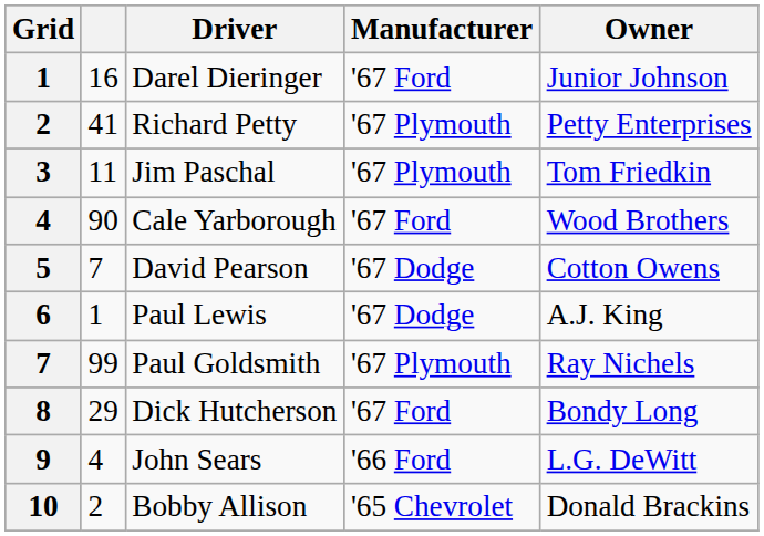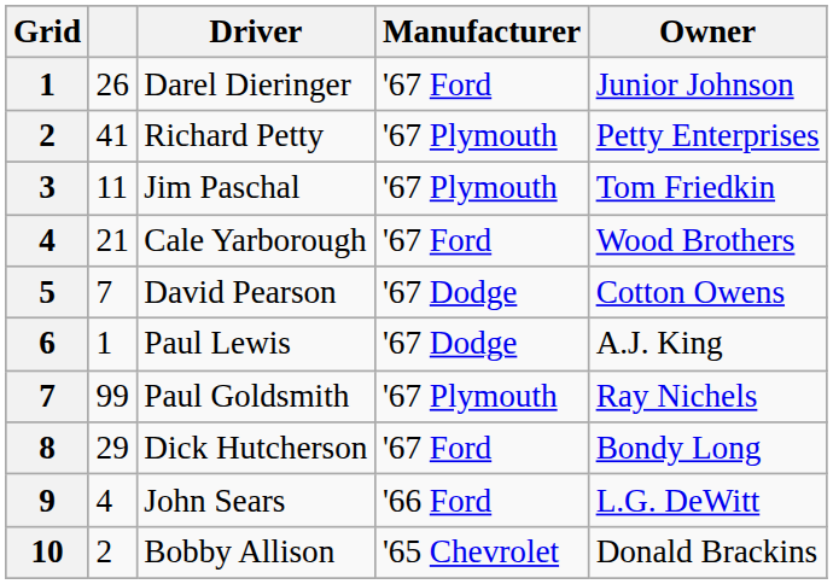 <table class="wikitable">
 <tr>
 <th>Grid</th>
 <th></th>
 <th>Driver</th>
 <th>Manufacturer</th>
 <th>Owner</th>
 </tr>
 <tr>
 <th>1</th>
-<td>16</td>
+<td>26</td>
 <td>Darel Dieringer</td>
 <td>'67 <a href='#'>Ford</a></td>
 <td><a href='#'>Junior Johnson</a></td>
 </tr>
 <tr>
 <th>2</th>
 <td>41</td>
 <td>Richard Petty</td>
 <td>'67 <a href='#'>Plymouth</a></td>
 <td><a href='#'>Petty Enterprises</a></td>
 </tr>
 <tr>
 <th>3</th>
 <td>11</td>
 <td>Jim Paschal</td>
 <td>'67 <a href='#'>Plymouth</a></td>
 <td><a href='#'>Tom Friedkin</a></td>
 </tr>
 <tr>
 <th>4</th>
-<td>90</td>
+<td>21</td>
 <td>Cale Yarborough</td>
 <td>'67 <a href='#'>Ford</a></td>
 <td><a href='#'>Wood Brothers</a></td>
 </tr>
 <tr>
 <th>5</th>
 <td>7</td>
 <td>David Pearson</td>
 <td>'67 <a href='#'>Dodge</a></td>
 <td><a href='#'>Cotton Owens</a></td>
 </tr>
 <tr>
 <th>6</th>
 <td>1</td>
 <td>Paul Lewis</td>
 <td>'67 <a href='#'>Dodge</a></td>
 <td>A.J. King</td>
 </tr>
 <tr>
 <th>7</th>
 <td>99</td>
 <td>Paul Goldsmith</td>
 <td>'67 <a href='#'>Plymouth</a></td>
 <td><a href='#'>Ray Nichels</a></td>
 </tr>
 <tr>
 <th>8</th>
 <td>29</td>
 <td>Dick Hutcherson</td>
 <td>'67 <a href='#'>Ford</a></td>
 <td><a href='#'>Bondy Long</a></td>
 </tr>
 <tr>
 <th>9</th>
 <td>4</td>
 <td>John Sears</td>
 <td>'66 <a href='#'>Ford</a></td>
 <td><a href='#'>L.G. DeWitt</a></td>
 </tr>
 <tr>
 <th>10</th>
 <td>2</td>
 <td>Bobby Allison</td>
 <td>'65 <a href='#'>Chevrolet</a></td>
 <td>Donald Brackins</td>
 </tr>
 </table>
